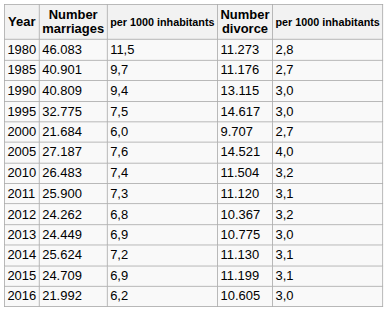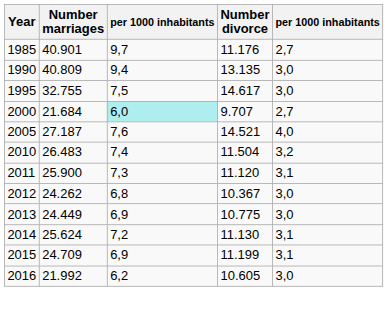 <table class="wikitable">
 <tr>
 <th>Year</th>
 <th>Number<br>marriages</th>
 <th><small>per 1000 inhabitants</small></th>
 <th>Number<br>divorce</th>
 <th><small>per 1000 inhabitants</small></th>
-</tr>
-<tr>
-<td>1980</td>
-<td>46.083</td>
-<td>11,5</td>
-<td>11.273</td>
-<td>2,8</td>
 </tr>
 <tr>
 <td>1985</td>
 <td>40.901</td>
 <td>9,7</td>
 <td>11.176</td>
 <td>2,7</td>
 </tr>
 <tr>
 <td>1990</td>
 <td>40.809</td>
 <td>9,4</td>
-<td>13.115</td>
+<td>13.135</td>
 <td>3,0</td>
 </tr>
 <tr>
 <td>1995</td>
-<td>32.775</td>
+<td>32.755</td>
 <td>7,5</td>
 <td>14.617</td>
 <td>3,0</td>
 </tr>
 <tr>
 <td>2000</td>
 <td>21.684</td>
-<td>6,0</td>
+<td style="background: paleturquoise;">6,0</td>
 <td>9.707</td>
 <td>2,7</td>
 </tr>
 <tr>
 <td>2005</td>
 <td>27.187</td>
 <td>7,6</td>
 <td>14.521</td>
 <td>4,0</td>
 </tr>
 <tr>
 <td>2010</td>
 <td>26.483</td>
 <td>7,4</td>
 <td>11.504</td>
 <td>3,2</td>
 </tr>
 <tr>
 <td>2011</td>
 <td>25.900</td>
 <td>7,3</td>
 <td>11.120</td>
 <td>3,1</td>
 </tr>
 <tr>
 <td>2012</td>
 <td>24.262</td>
 <td>6,8</td>
 <td>10.367</td>
-<td>3,2</td>
+<td>3,0</td>
 </tr>
 <tr>
 <td>2013</td>
 <td>24.449</td>
 <td>6,9</td>
 <td>10.775</td>
 <td>3,0</td>
 </tr>
 <tr>
 <td>2014</td>
 <td>25.624</td>
 <td>7,2</td>
 <td>11.130</td>
 <td>3,1</td>
 </tr>
 <tr>
 <td>2015</td>
 <td>24.709</td>
 <td>6,9</td>
 <td>11.199</td>
 <td>3,1</td>
 </tr>
 <tr>
 <td>2016</td>
 <td>21.992</td>
 <td>6,2</td>
 <td>10.605</td>
 <td>3,0</td>
 </tr>
 </table>
